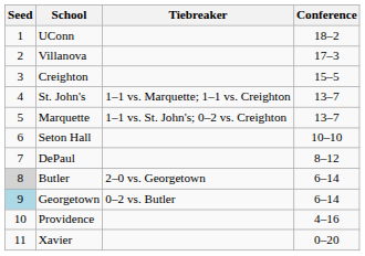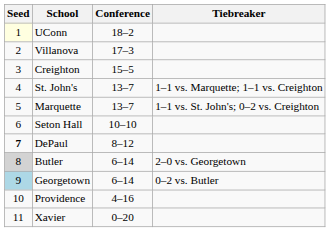 <table class="wikitable" style="white-space:nowrap; font-size:90%;text-align:center">
 <tr>
 <th>Seed</th>
 <th>School</th>
+<th>Conference</th>
 <th>Tiebreaker</th>
-<th>Conference</th>
 </tr>
 <tr>
-<td>1</td>
+<td style="background: lightyellow;">1</td>
 <td align="left">UConn</td>
+<td>18–2</td>
 <td align="left"></td>
-<td>18–2</td>
 </tr>
 <tr>
 <td>2</td>
 <td align="left">Villanova</td>
+<td>17–3</td>
 <td align="left"></td>
-<td>17–3</td>
 </tr>
 <tr>
 <td>3</td>
 <td align="left">Creighton</td>
+<td>15–5</td>
 <td align="left"></td>
-<td>15–5</td>
 </tr>
 <tr>
 <td>4</td>
 <td align="left">St. John's</td>
+<td>13–7</td>
 <td align="left">1–1 vs. Marquette; 1–1 vs. Creighton</td>
-<td>13–7</td>
 </tr>
 <tr>
 <td>5</td>
 <td align="left">Marquette</td>
+<td>13–7</td>
 <td align="left">1–1 vs. St. John's; 0–2 vs. Creighton</td>
-<td>13–7</td>
 </tr>
 <tr>
 <td>6</td>
 <td align="left">Seton Hall</td>
+<td>10–10</td>
 <td align="left"></td>
-<td>10–10</td>
 </tr>
 <tr>
-<td>7</td>
+<td><strong>7</strong></td>
 <td align="left">DePaul</td>
+<td>8–12</td>
 <td align="left"></td>
-<td>8–12</td>
 </tr>
 <tr>
 <td style="background: lightgrey;">8</td>
 <td align="left">Butler</td>
+<td>6–14</td>
 <td align="left">2–0 vs. Georgetown</td>
-<td>6–14</td>
 </tr>
 <tr>
 <td style="background: lightblue;">9</td>
 <td align="left">Georgetown</td>
+<td>6–14</td>
 <td align="left">0–2 vs. Butler</td>
-<td>6–14</td>
 </tr>
 <tr>
 <td>10</td>
 <td align="left">Providence</td>
+<td>4–16</td>
 <td align="left"></td>
-<td>4–16</td>
 </tr>
 <tr>
 <td>11</td>
 <td align="left">Xavier</td>
+<td>0–20</td>
 <td align="left"></td>
-<td>0–20</td>
 </tr>
 </table>
